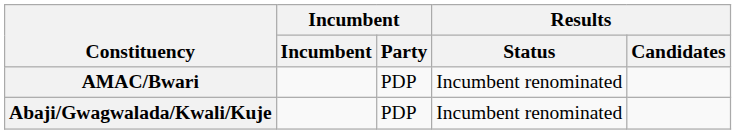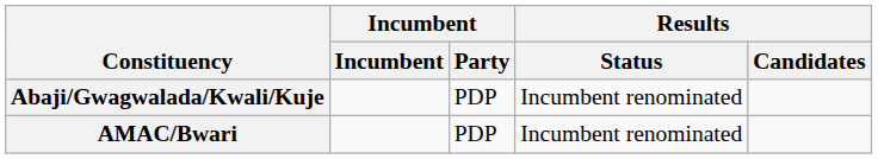 <table class="wikitable sortable">
 <tr valign=bottom>
 <th rowspan=2>Constituency</th>
 <th colspan=2>Incumbent</th>
 <th colspan=2>Results</th>
 </tr>
 <tr valign=bottom>
 <th>Incumbent</th>
 <th>Party</th>
 <th>Status</th>
 <th>Candidates</th>
 </tr>
 <tr>
+<th>Abaji/Gwagwalada/Kwali/Kuje</th>
+<td></td>
+<td>PDP</td>
+<td>Incumbent renominated</td>
+<td nowrap></td>
+</tr>
+<tr>
 <th>AMAC/Bwari</th>
 <td></td>
 <td>PDP</td>
 <td>Incumbent renominated</td>
 <td nowrap></td>
 </tr>
-<tr>
-<th>Abaji/Gwagwalada/Kwali/Kuje</th>
-<td></td>
-<td>PDP</td>
-<td>Incumbent renominated</td>
-<td nowrap></td>
-</tr>
 </table>
